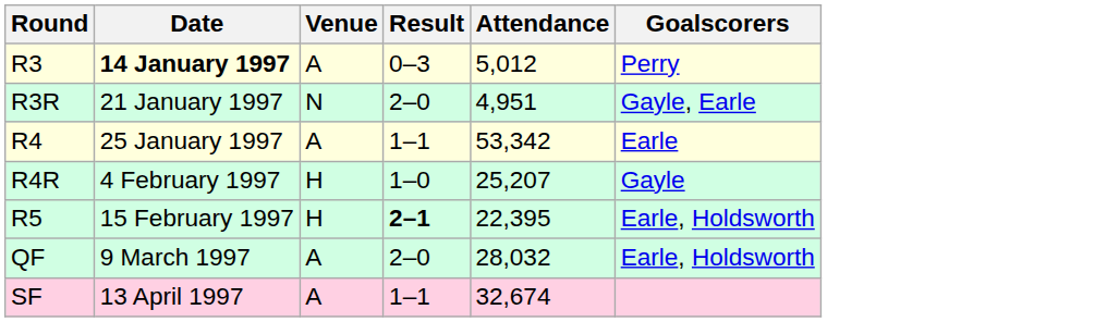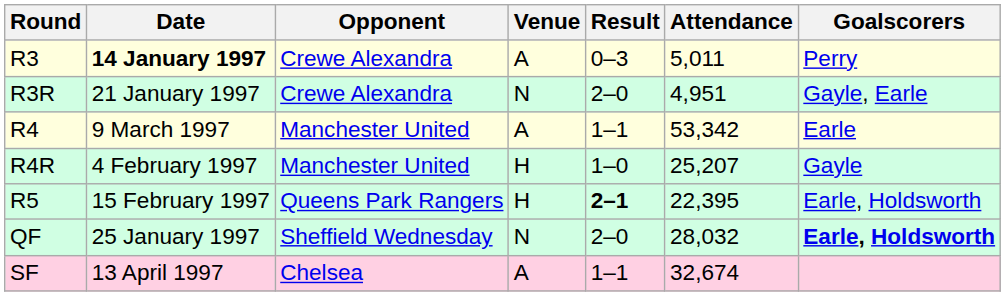 <table class="wikitable">
 <tr>
 <th>Round</th>
 <th>Date</th>
+<th>Opponent</th>
 <th>Venue</th>
 <th>Result</th>
 <th>Attendance</th>
 <th>Goalscorers</th>
 </tr>
 <tr style="background-color: #ffffdd;">
 <td>R3</td>
 <td><strong>14 January 1997</strong></td>
+<td><a href='#'>Crewe Alexandra</a></td>
 <td>A</td>
 <td>0–3</td>
-<td>5,012</td>
+<td>5,011</td>
 <td><a href='#'>Perry</a></td>
 </tr>
 <tr style="background-color: #d0ffe3;">
 <td>R3R</td>
 <td>21 January 1997</td>
+<td><a href='#'>Crewe Alexandra</a></td>
 <td>N</td>
 <td>2–0</td>
 <td>4,951</td>
 <td><a href='#'>Gayle</a>, <a href='#'>Earle</a></td>
 </tr>
 <tr style="background-color: #ffffdd;">
 <td>R4</td>
-<td>25 January 1997</td>
+<td>9 March 1997</td>
+<td><a href='#'>Manchester United</a></td>
 <td>A</td>
 <td>1–1</td>
 <td>53,342</td>
 <td><a href='#'>Earle</a></td>
 </tr>
 <tr style="background-color: #d0ffe3;">
 <td>R4R</td>
 <td>4 February 1997</td>
+<td><a href='#'>Manchester United</a></td>
 <td>H</td>
 <td>1–0</td>
 <td>25,207</td>
 <td><a href='#'>Gayle</a></td>
 </tr>
 <tr style="background-color: #d0ffe3;">
 <td>R5</td>
 <td>15 February 1997</td>
+<td><a href='#'>Queens Park Rangers</a></td>
 <td>H</td>
 <td><strong>2–1</strong></td>
 <td>22,395</td>
 <td><a href='#'>Earle</a>, <a href='#'>Holdsworth</a></td>
 </tr>
 <tr style="background-color: #d0ffe3;">
 <td>QF</td>
-<td>9 March 1997</td>
-<td>A</td>
+<td>25 January 1997</td>
+<td><a href='#'>Sheffield Wednesday</a></td>
+<td>N</td>
 <td>2–0</td>
 <td>28,032</td>
-<td><a href='#'>Earle</a>, <a href='#'>Holdsworth</a></td>
+<td><strong><a href='#'>Earle</a>, <a href='#'>Holdsworth</a></strong></td>
 </tr>
 <tr style="background-color: #ffd0e3;">
 <td>SF</td>
 <td>13 April 1997</td>
+<td><a href='#'>Chelsea</a></td>
 <td>A</td>
 <td>1–1</td>
 <td>32,674</td>
 <td></td>
 </tr>
 </table>
